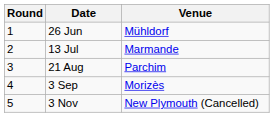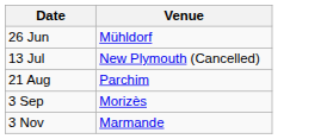 <table class="wikitable" style="font-size: 100%">
 <tr>
-<th width=30>Round</th>
 <th width=100>Date</th>
 <th width=200>Venue</th>
 </tr>
 <tr>
-<td>1</td>
 <td>26 Jun</td>
 <td> <a href='#'>Mühldorf</a></td>
 </tr>
 <tr>
-<td>2</td>
 <td>13 Jul</td>
-<td> <a href='#'>Marmande</a></td>
+<td> <a href='#'>New Plymouth</a> (Cancelled)</td>
 </tr>
 <tr>
-<td>3</td>
 <td>21 Aug</td>
 <td> <a href='#'>Parchim</a></td>
 </tr>
 <tr>
-<td>4</td>
 <td>3 Sep</td>
 <td> <a href='#'>Morizès</a></td>
 </tr>
 <tr>
-<td>5</td>
 <td>3 Nov</td>
-<td> <a href='#'>New Plymouth</a> (Cancelled)</td>
+<td> <a href='#'>Marmande</a></td>
 </tr>
 </table>
